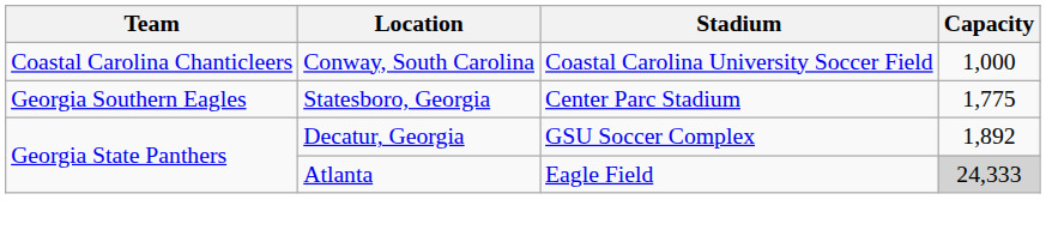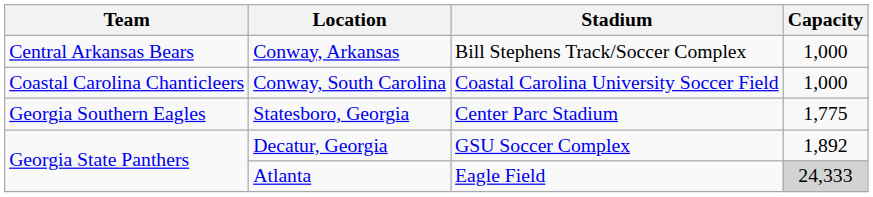 <table class="wikitable sortable">
 <tr>
 <th>Team</th>
 <th>Location</th>
 <th>Stadium</th>
 <th>Capacity</th>
+</tr>
+<tr>
+<td><a href='#'>Central Arkansas Bears</a></td>
+<td><a href='#'>Conway, Arkansas</a></td>
+<td>Bill Stephens Track/Soccer Complex</td>
+<td style="text-align:center">1,000</td>
 </tr>
 <tr>
 <td><a href='#'>Coastal Carolina Chanticleers</a></td>
 <td><a href='#'>Conway, South Carolina</a></td>
 <td><a href='#'>Coastal Carolina University Soccer Field</a></td>
 <td style="text-align:center">1,000</td>
 </tr>
 <tr>
 <td><a href='#'>Georgia Southern Eagles</a></td>
 <td><a href='#'>Statesboro, Georgia</a></td>
 <td><a href='#'>Center Parc Stadium</a></td>
 <td style="text-align:center">1,775</td>
 </tr>
 <tr>
 <td rowspan="2"><a href='#'>Georgia State Panthers</a></td>
 <td><a href='#'>Decatur, Georgia</a></td>
 <td><a href='#'>GSU Soccer Complex</a></td>
 <td style="text-align:center">1,892</td>
 </tr>
 <tr>
 <td><a href='#'>Atlanta</a></td>
 <td><a href='#'>Eagle Field</a></td>
 <td style="background: lightgrey; text-align:center">24,333</td>
 </tr>
 </table>
